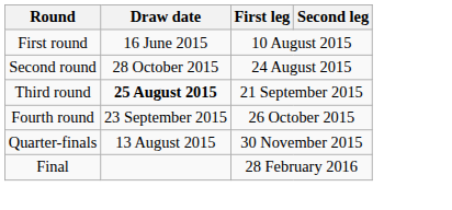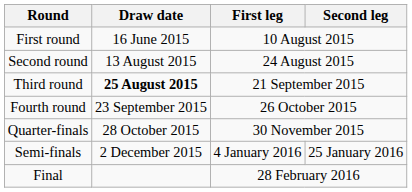 <table class="wikitable" style="text-align:center">
 <tr>
 <th>Round</th>
 <th>Draw date</th>
 <th>First leg</th>
 <th>Second leg</th>
 </tr>
 <tr>
 <td>First round</td>
 <td>16 June 2015</td>
 <td colspan=2>10 August 2015</td>
 </tr>
 <tr>
 <td>Second round</td>
-<td>28 October 2015</td>
+<td>13 August 2015</td>
 <td colspan=2>24 August 2015</td>
 </tr>
 <tr>
 <td>Third round</td>
 <td><strong>25 August 2015</strong></td>
 <td colspan=2>21 September 2015</td>
 </tr>
 <tr>
 <td>Fourth round</td>
 <td>23 September 2015</td>
 <td colspan=2>26 October 2015</td>
 </tr>
 <tr>
 <td>Quarter-finals</td>
-<td>13 August 2015</td>
+<td>28 October 2015</td>
 <td colspan=2>30 November 2015</td>
+</tr>
+<tr>
+<td>Semi-finals</td>
+<td>2 December 2015</td>
+<td>4 January 2016</td>
+<td>25 January 2016</td>
 </tr>
 <tr>
 <td>Final</td>
 <td></td>
 <td colspan=2>28 February 2016</td>
 </tr>
 </table>
